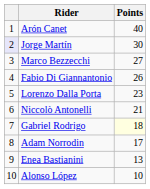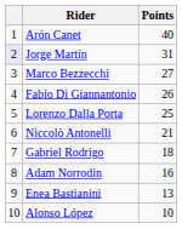 <table class="wikitable" style="font-size: 95%;">
 <tr>
 <th></th>
 <th>Rider</th>
 <th>Points</th>
 </tr>
 <tr>
 <td align=center>1</td>
 <td> <a href='#'>Arón Canet</a></td>
 <td align=right>40</td>
 </tr>
 <tr>
 <td align=center style="background: lavender;">2</td>
 <td> <a href='#'>Jorge Martín</a></td>
-<td align=right>30</td>
+<td align=right>31</td>
 </tr>
 <tr>
 <td align=center>3</td>
 <td> <a href='#'>Marco Bezzecchi</a></td>
 <td align=right>27</td>
 </tr>
 <tr>
 <td align=center>4</td>
 <td> <a href='#'>Fabio Di Giannantonio</a></td>
 <td align=right>26</td>
 </tr>
 <tr>
 <td align=center>5</td>
 <td> <a href='#'>Lorenzo Dalla Porta</a></td>
-<td align=right>23</td>
+<td align=right>25</td>
 </tr>
 <tr>
 <td align=center>6</td>
 <td> <a href='#'>Niccolò Antonelli</a></td>
 <td align=right>21</td>
 </tr>
 <tr>
 <td align=center>7</td>
 <td> <a href='#'>Gabriel Rodrigo</a></td>
-<td align=right style="background: lightyellow;">18</td>
+<td align=right>18</td>
 </tr>
 <tr>
 <td align=center>8</td>
 <td> <a href='#'>Adam Norrodin</a></td>
-<td align=right>17</td>
+<td align=right>16</td>
 </tr>
 <tr>
 <td align=center>9</td>
 <td> <a href='#'>Enea Bastianini</a></td>
 <td align=right>13</td>
 </tr>
 <tr>
 <td align=center>10</td>
 <td> <a href='#'>Alonso López</a></td>
 <td align=right>10</td>
 </tr>
 </table>
